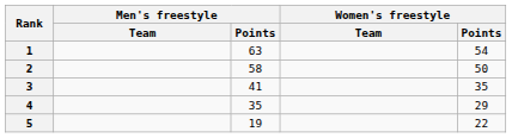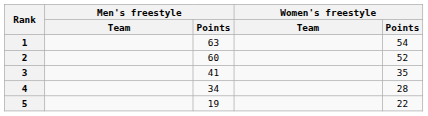 <table class="wikitable" style="text-align:center;">
 <tr>
 <th rowspan="2" width="50">Rank</th>
 <th colspan="2">Men's freestyle</th>
 <th colspan="2">Women's freestyle</th>
 </tr>
 <tr>
 <th width="200">Team</th>
 <th width="50">Points</th>
 <th width="200">Team</th>
 <th width="50">Points</th>
 </tr>
 <tr>
 <th>1</th>
 <td align="left"></td>
 <td>63</td>
 <td align="left"></td>
 <td>54</td>
 </tr>
 <tr>
 <th>2</th>
 <td align="left"></td>
-<td>58</td>
+<td>60</td>
 <td align="left"></td>
-<td>50</td>
+<td>52</td>
 </tr>
 <tr>
 <th>3</th>
 <td align="left"></td>
 <td>41</td>
 <td align="left"></td>
 <td>35</td>
 </tr>
 <tr>
 <th>4</th>
 <td align="left"></td>
-<td>35</td>
+<td>34</td>
 <td align="left"></td>
-<td>29</td>
+<td>28</td>
 </tr>
 <tr>
 <th>5</th>
 <td align="left"></td>
 <td>19</td>
 <td align="left"></td>
 <td>22</td>
 </tr>
 </table>
